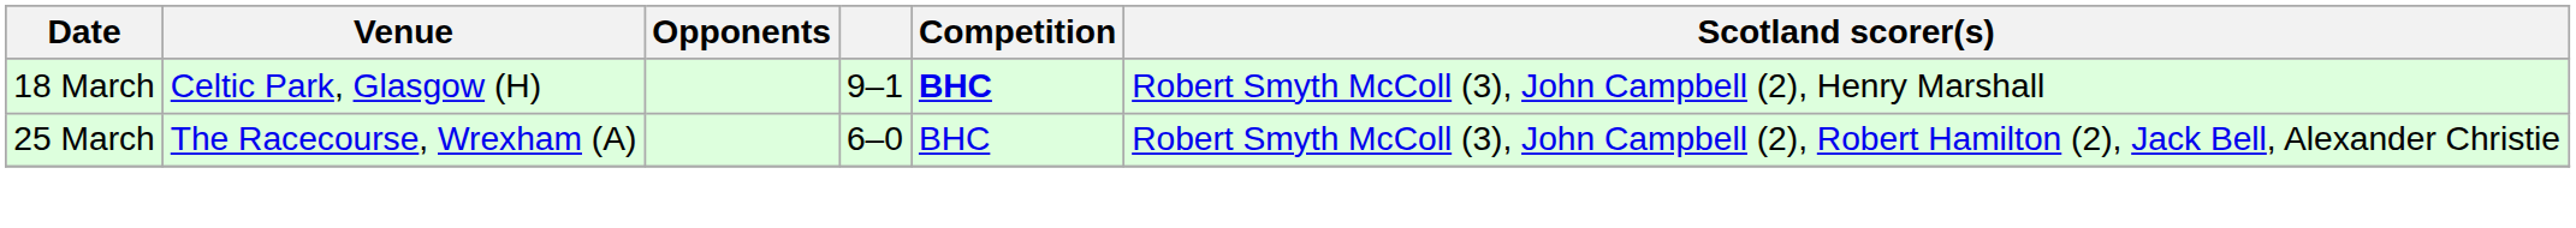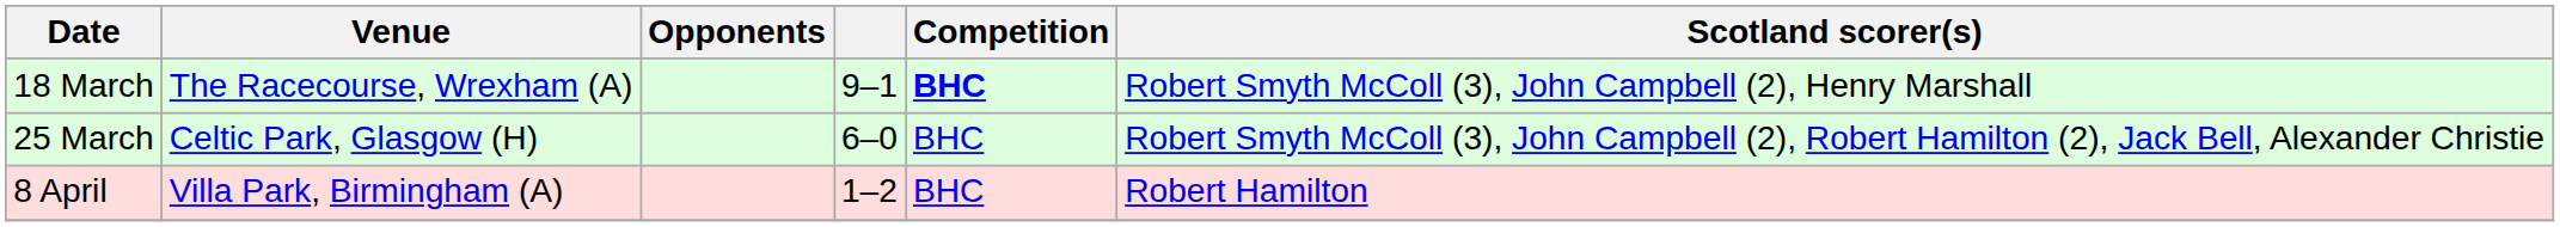 <table class="wikitable">
 <tr>
 <th>Date</th>
 <th>Venue</th>
 <th>Opponents</th>
 <th></th>
 <th>Competition</th>
 <th>Scotland scorer(s)</th>
 </tr>
 <tr bgcolor=#ddffdd>
 <td>18 March</td>
-<td><a href='#'>Celtic Park</a>, <a href='#'>Glasgow</a> (H)</td>
+<td><a href='#'>The Racecourse</a>, <a href='#'>Wrexham</a> (A)</td>
 <td></td>
 <td align=center>9–1</td>
 <td><strong><a href='#'>BHC</a></strong></td>
 <td><a href='#'>Robert Smyth McColl</a> (3), <a href='#'>John Campbell</a> (2), Henry Marshall</td>
 </tr>
 <tr bgcolor=#ddffdd>
 <td>25 March</td>
-<td><a href='#'>The Racecourse</a>, <a href='#'>Wrexham</a> (A)</td>
+<td><a href='#'>Celtic Park</a>, <a href='#'>Glasgow</a> (H)</td>
 <td></td>
 <td align=center>6–0</td>
 <td><a href='#'>BHC</a></td>
 <td><a href='#'>Robert Smyth McColl</a> (3), <a href='#'>John Campbell</a> (2), <a href='#'>Robert Hamilton</a> (2), <a href='#'>Jack Bell</a>, Alexander Christie</td>
 </tr>
+<tr bgcolor=#ffdddd>
+<td>8 April</td>
+<td><a href='#'>Villa Park</a>, <a href='#'>Birmingham</a> (A)</td>
+<td></td>
+<td align=center>1–2</td>
+<td><a href='#'>BHC</a></td>
+<td><a href='#'>Robert Hamilton</a></td>
+</tr>
 <tr>
 </tr>
 </table>
